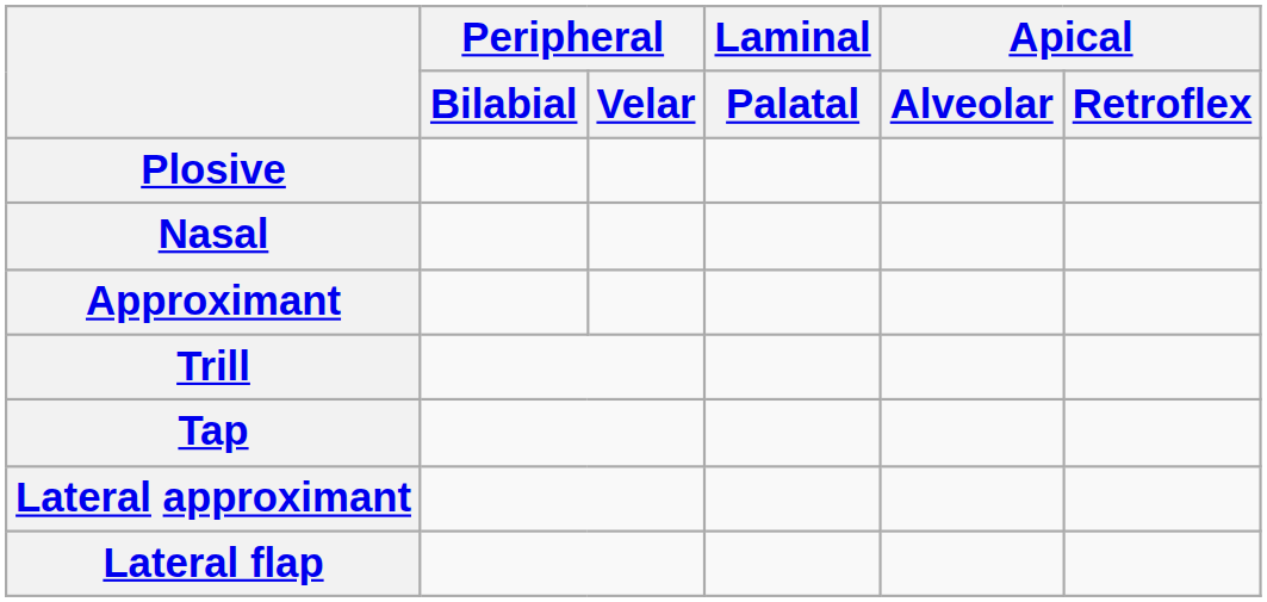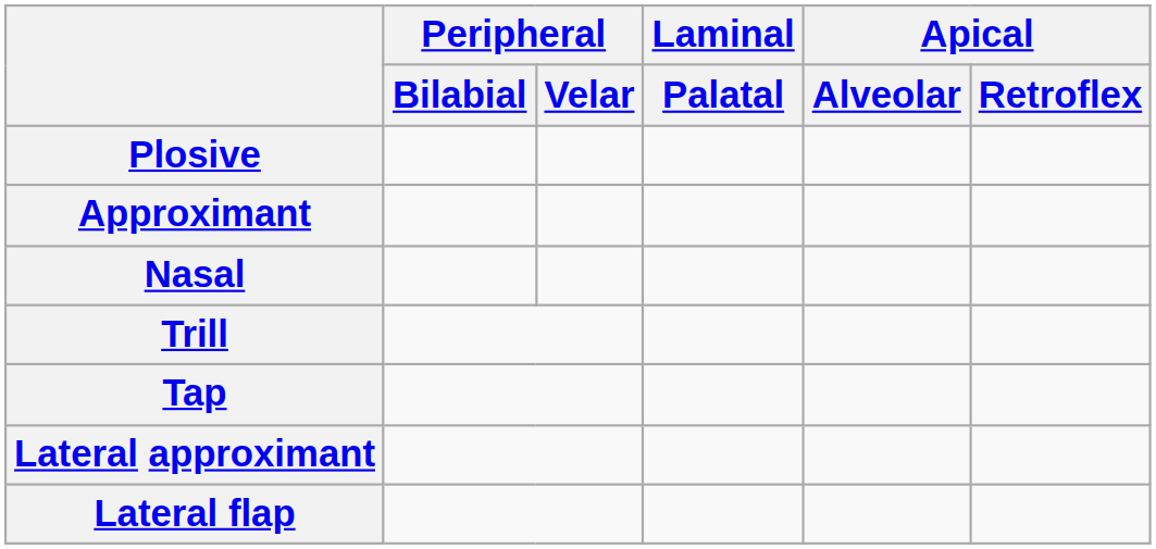 <table class="wikitable" style="text-align: center">
 <tr>
 <th rowspan=2></th>
 <th colspan=2><a href='#'>Peripheral</a></th>
 <th><a href='#'>Laminal</a></th>
 <th colspan=2><a href='#'>Apical</a></th>
 </tr>
 <tr>
 <th><a href='#'>Bilabial</a></th>
 <th><a href='#'>Velar</a></th>
 <th><a href='#'>Palatal</a></th>
 <th><a href='#'>Alveolar</a></th>
 <th><a href='#'>Retroflex</a></th>
 </tr>
 <tr>
 <th><a href='#'>Plosive</a></th>
 <td></td>
 <td></td>
 <td></td>
 <td></td>
 <td></td>
 </tr>
 <tr>
-<th><a href='#'>Nasal</a></th>
+<th><a href='#'>Approximant</a></th>
 <td></td>
 <td></td>
 <td></td>
 <td></td>
 <td></td>
 </tr>
 <tr>
-<th><a href='#'>Approximant</a></th>
+<th><a href='#'>Nasal</a></th>
 <td></td>
 <td></td>
 <td></td>
 <td></td>
 <td></td>
 </tr>
 <tr>
 <th><a href='#'>Trill</a></th>
 <td colspan=2></td>
 <td></td>
 <td></td>
 <td></td>
 </tr>
 <tr>
 <th><a href='#'>Tap</a></th>
 <td colspan=2></td>
 <td></td>
 <td></td>
 <td></td>
 </tr>
 <tr>
 <th><a href='#'>Lateral</a> <a href='#'>approximant</a></th>
 <td colspan=2></td>
 <td></td>
 <td></td>
 <td></td>
 </tr>
 <tr>
 <th><a href='#'>Lateral flap</a></th>
 <td colspan=2></td>
 <td></td>
 <td></td>
 <td></td>
 </tr>
 </table>
